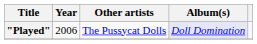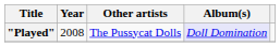 <table class="wikitable sortable plainrowheaders" style="text-align: center;">
 <tr>
 <th scope="col">Title</th>
 <th scope="col">Year</th>
 <th scope="col">Other artists</th>
 <th scope="col">Album(s)</th>
 <th scope="col" class="unsortable"></th>
 </tr>
 <tr>
 <th scope="row">"Played"</th>
-<td>2006</td>
+<td>2008</td>
 <td><a href='#'>The Pussycat Dolls</a></td>
 <td style="background: lavender;"><em><a href='#'>Doll Domination</a></em></td>
 <td></td>
 </tr>
 <tr>
 </tr>
 </table>
